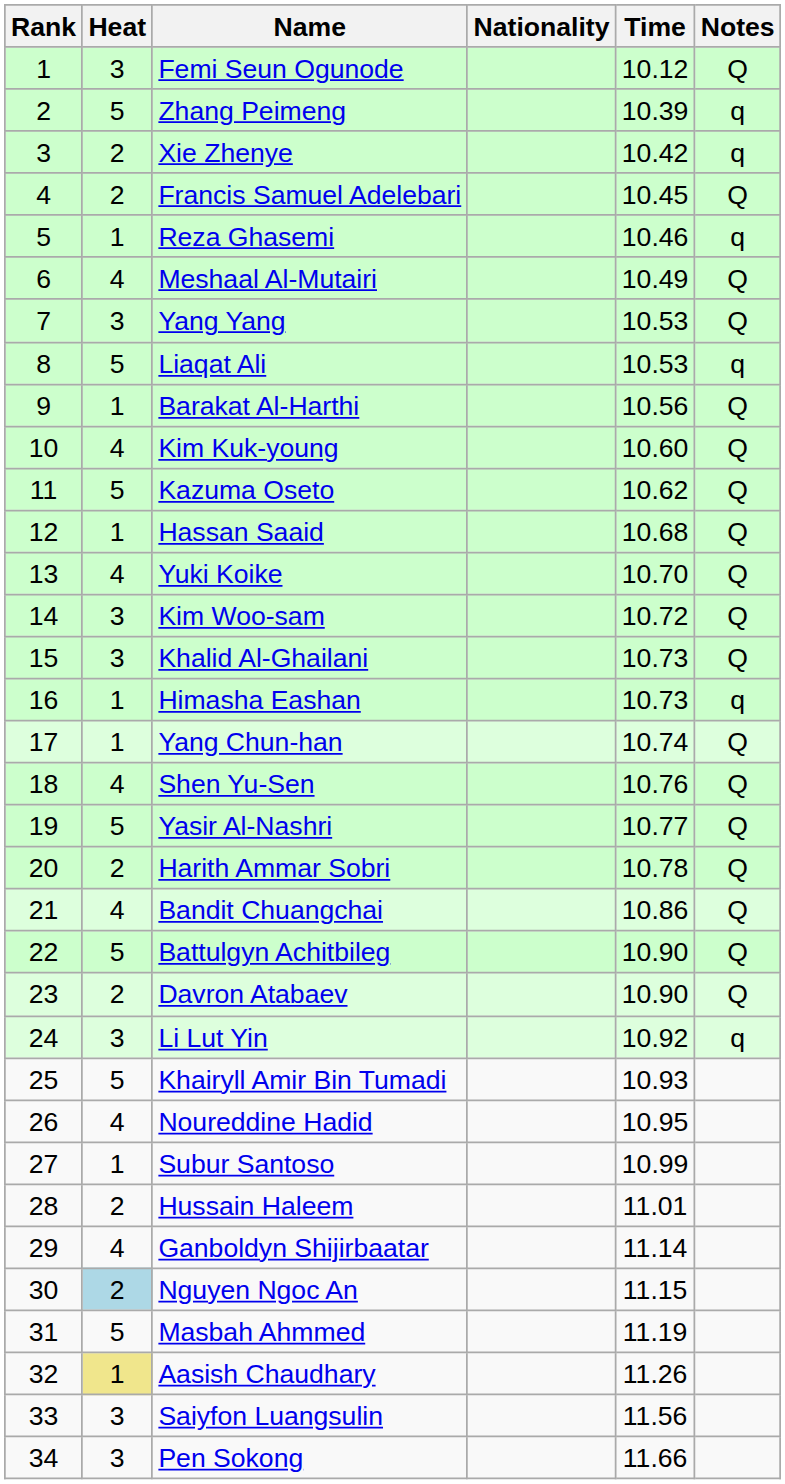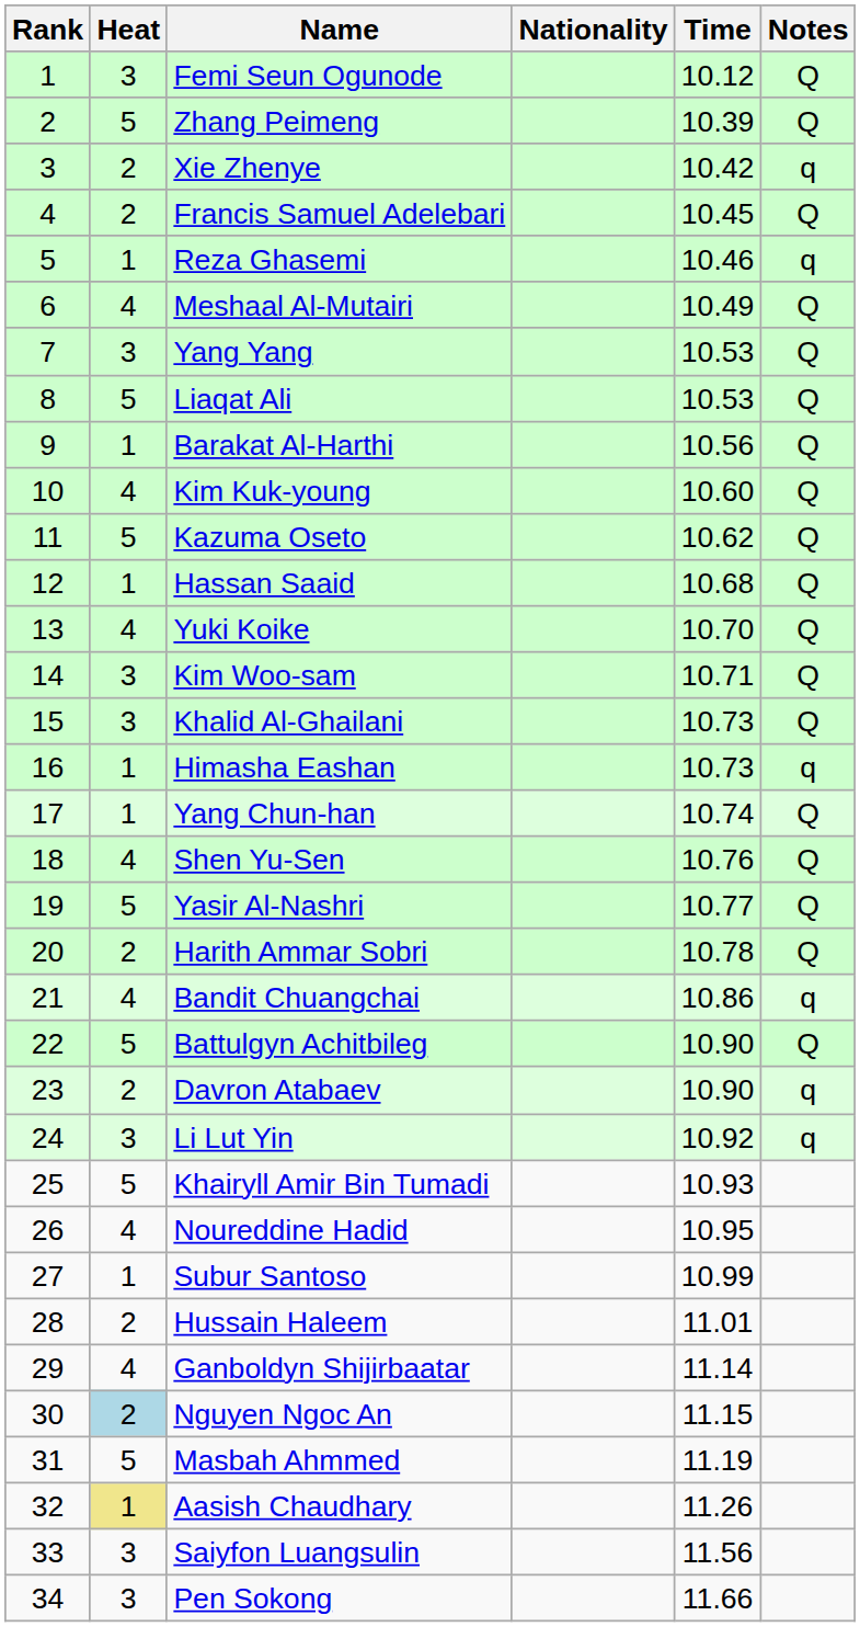 <table class="wikitable sortable" style="text-align:center; font-size:95%">
 <tr>
 <th>Rank</th>
 <th>Heat</th>
 <th>Name</th>
 <th>Nationality</th>
 <th>Time</th>
 <th>Notes</th>
 </tr>
 <tr bgcolor=ccffcc>
 <td>1</td>
 <td>3</td>
 <td align=left><a href='#'>Femi Seun Ogunode</a></td>
 <td align=left></td>
 <td>10.12</td>
 <td>Q</td>
 </tr>
 <tr bgcolor=ccffcc>
 <td>2</td>
 <td>5</td>
 <td align=left><a href='#'>Zhang Peimeng</a></td>
 <td align=left></td>
 <td>10.39</td>
-<td>q</td>
+<td>Q</td>
 </tr>
 <tr bgcolor=ccffcc>
 <td>3</td>
 <td>2</td>
 <td align=left><a href='#'>Xie Zhenye</a></td>
 <td align=left></td>
 <td>10.42</td>
 <td>q</td>
 </tr>
 <tr bgcolor=ccffcc>
 <td>4</td>
 <td>2</td>
 <td align=left><a href='#'>Francis Samuel Adelebari</a></td>
 <td align=left></td>
 <td>10.45</td>
 <td>Q</td>
 </tr>
 <tr bgcolor=ccffcc>
 <td>5</td>
 <td>1</td>
 <td align=left><a href='#'>Reza Ghasemi</a></td>
 <td align=left></td>
 <td>10.46</td>
 <td>q</td>
 </tr>
 <tr bgcolor=ccffcc>
 <td>6</td>
 <td>4</td>
 <td align=left><a href='#'>Meshaal Al-Mutairi</a></td>
 <td align=left></td>
 <td>10.49</td>
 <td>Q</td>
 </tr>
 <tr bgcolor=ccffcc>
 <td>7</td>
 <td>3</td>
 <td align=left><a href='#'>Yang Yang</a></td>
 <td align=left></td>
 <td>10.53</td>
 <td>Q</td>
 </tr>
 <tr bgcolor=ccffcc>
 <td>8</td>
 <td>5</td>
 <td align=left><a href='#'>Liaqat Ali</a></td>
 <td align=left></td>
 <td>10.53</td>
-<td>q</td>
+<td>Q</td>
 </tr>
 <tr bgcolor=ccffcc>
 <td>9</td>
 <td>1</td>
 <td align=left><a href='#'>Barakat Al-Harthi</a></td>
 <td align=left></td>
 <td>10.56</td>
 <td>Q</td>
 </tr>
 <tr bgcolor=ccffcc>
 <td>10</td>
 <td>4</td>
 <td align=left><a href='#'>Kim Kuk-young</a></td>
 <td align=left></td>
 <td>10.60</td>
 <td>Q</td>
 </tr>
 <tr bgcolor=ccffcc>
 <td>11</td>
 <td>5</td>
 <td align=left><a href='#'>Kazuma Oseto</a></td>
 <td align=left></td>
 <td>10.62</td>
 <td>Q</td>
 </tr>
 <tr bgcolor=ccffcc>
 <td>12</td>
 <td>1</td>
 <td align=left><a href='#'>Hassan Saaid</a></td>
 <td align=left></td>
 <td>10.68</td>
 <td>Q</td>
 </tr>
 <tr bgcolor=ccffcc>
 <td>13</td>
 <td>4</td>
 <td align=left><a href='#'>Yuki Koike</a></td>
 <td align=left></td>
 <td>10.70</td>
 <td>Q</td>
 </tr>
 <tr bgcolor=ccffcc>
 <td>14</td>
 <td>3</td>
 <td align=left><a href='#'>Kim Woo-sam</a></td>
 <td align=left></td>
-<td>10.72</td>
+<td>10.71</td>
 <td>Q</td>
 </tr>
 <tr bgcolor=ccffcc>
 <td>15</td>
 <td>3</td>
 <td align=left><a href='#'>Khalid Al-Ghailani</a></td>
 <td align=left></td>
 <td>10.73</td>
 <td>Q</td>
 </tr>
 <tr bgcolor=ccffcc>
 <td>16</td>
 <td>1</td>
 <td align=left><a href='#'>Himasha Eashan</a></td>
 <td align=left></td>
 <td>10.73</td>
 <td>q</td>
 </tr>
 <tr bgcolor=ddffdd>
 <td>17</td>
 <td>1</td>
 <td align=left><a href='#'>Yang Chun-han</a></td>
 <td align=left></td>
 <td>10.74</td>
 <td>Q</td>
 </tr>
 <tr bgcolor=ccffcc>
 <td>18</td>
 <td>4</td>
 <td align=left><a href='#'>Shen Yu-Sen</a></td>
 <td align=left></td>
 <td>10.76</td>
 <td>Q</td>
 </tr>
 <tr bgcolor=ccffcc>
 <td>19</td>
 <td>5</td>
 <td align=left><a href='#'>Yasir Al-Nashri</a></td>
 <td align=left></td>
 <td>10.77</td>
 <td>Q</td>
 </tr>
 <tr bgcolor=ccffcc>
 <td>20</td>
 <td>2</td>
 <td align=left><a href='#'>Harith Ammar Sobri</a></td>
 <td align=left></td>
 <td>10.78</td>
 <td>Q</td>
 </tr>
 <tr bgcolor=ddffdd>
 <td>21</td>
 <td>4</td>
 <td align=left><a href='#'>Bandit Chuangchai</a></td>
 <td align=left></td>
 <td>10.86</td>
-<td>Q</td>
+<td>q</td>
 </tr>
 <tr bgcolor=ccffcc>
 <td>22</td>
 <td>5</td>
 <td align=left><a href='#'>Battulgyn Achitbileg</a></td>
 <td align=left></td>
 <td>10.90</td>
 <td>Q</td>
 </tr>
 <tr bgcolor=ddffdd>
 <td>23</td>
 <td>2</td>
 <td align=left><a href='#'>Davron Atabaev</a></td>
 <td align=left></td>
 <td>10.90</td>
-<td>Q</td>
+<td>q</td>
 </tr>
 <tr bgcolor=ddffdd>
 <td>24</td>
 <td>3</td>
 <td align=left><a href='#'>Li Lut Yin</a></td>
 <td align=left></td>
 <td>10.92</td>
 <td>q</td>
 </tr>
 <tr>
 <td>25</td>
 <td>5</td>
 <td align=left><a href='#'>Khairyll Amir Bin Tumadi</a></td>
 <td align=left></td>
 <td>10.93</td>
 <td></td>
 </tr>
 <tr>
 <td>26</td>
 <td>4</td>
 <td align=left><a href='#'>Noureddine Hadid</a></td>
 <td align=left></td>
 <td>10.95</td>
 <td></td>
 </tr>
 <tr>
 <td>27</td>
 <td>1</td>
 <td align=left><a href='#'>Subur Santoso</a></td>
 <td align=left></td>
 <td>10.99</td>
 <td></td>
 </tr>
 <tr>
 <td>28</td>
 <td>2</td>
 <td align=left><a href='#'>Hussain Haleem</a></td>
 <td align=left></td>
 <td>11.01</td>
 <td></td>
 </tr>
 <tr>
 <td>29</td>
 <td>4</td>
 <td align=left><a href='#'>Ganboldyn Shijirbaatar</a></td>
 <td align=left></td>
 <td>11.14</td>
 <td></td>
 </tr>
 <tr>
 <td>30</td>
 <td style="background: lightblue;">2</td>
 <td align=left><a href='#'>Nguyen Ngoc An</a></td>
 <td align=left></td>
 <td>11.15</td>
 <td></td>
 </tr>
 <tr>
 <td>31</td>
 <td>5</td>
 <td align=left><a href='#'>Masbah Ahmmed</a></td>
 <td align=left></td>
 <td>11.19</td>
 <td></td>
 </tr>
 <tr>
 <td>32</td>
 <td style="background: khaki;">1</td>
 <td align=left><a href='#'>Aasish Chaudhary</a></td>
 <td align=left></td>
 <td>11.26</td>
 <td></td>
 </tr>
 <tr>
 <td>33</td>
 <td>3</td>
 <td align=left><a href='#'>Saiyfon Luangsulin</a></td>
 <td align=left></td>
 <td>11.56</td>
 <td></td>
 </tr>
 <tr>
 <td>34</td>
 <td>3</td>
 <td align=left><a href='#'>Pen Sokong</a></td>
 <td align=left></td>
 <td>11.66</td>
 <td></td>
 </tr>
 </table>
